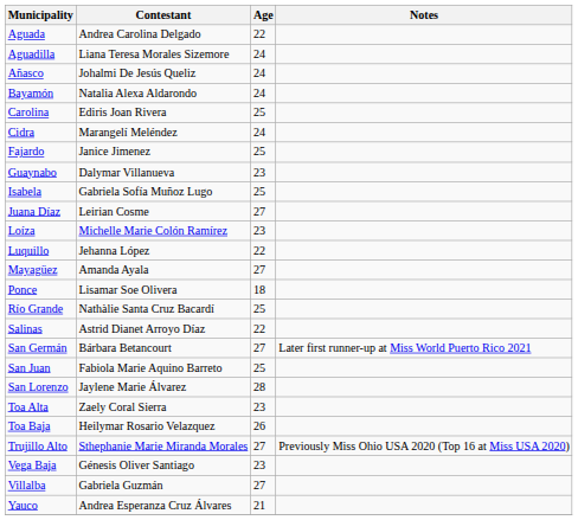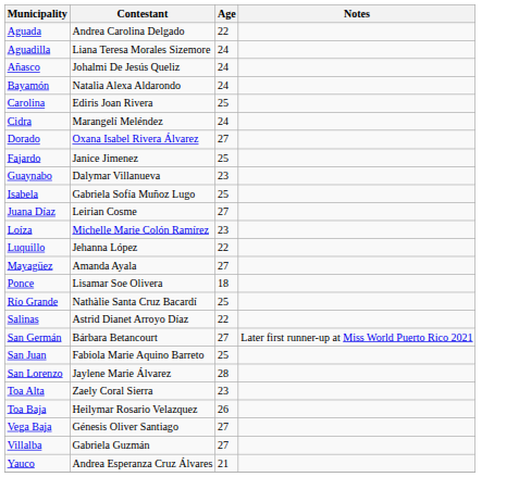 <table class="wikitable sortable" style="font-size: 95%;">
 <tr>
 <th>Municipality</th>
 <th>Contestant</th>
 <th>Age</th>
 <th>Notes</th>
 </tr>
 <tr>
 <td><a href='#'>Aguada</a></td>
 <td>Andrea Carolina Delgado</td>
 <td>22</td>
 <td></td>
 </tr>
 <tr>
 <td><a href='#'>Aguadilla</a></td>
 <td>Liana Teresa Morales Sizemore</td>
 <td>24</td>
 <td></td>
 </tr>
 <tr>
 <td><a href='#'>Añasco</a></td>
 <td>Johalmi De Jesús Queliz</td>
 <td>24</td>
 <td></td>
 </tr>
 <tr>
 <td><a href='#'>Bayamón</a></td>
 <td>Natalia Alexa Aldarondo</td>
 <td>24</td>
 <td></td>
 </tr>
 <tr>
 <td><a href='#'>Carolina</a></td>
 <td>Ediris Joan Rivera</td>
 <td>25</td>
 <td></td>
 </tr>
 <tr>
 <td><a href='#'>Cidra</a></td>
 <td>Marangelí Meléndez</td>
 <td>24</td>
+<td></td>
+</tr>
+<tr>
+<td><a href='#'>Dorado</a></td>
+<td><a href='#'>Oxana Isabel Rivera Álvarez</a></td>
+<td>27</td>
 <td></td>
 </tr>
 <tr>
 <td><a href='#'>Fajardo</a></td>
 <td>Janice Jimenez</td>
 <td>25</td>
 <td></td>
 </tr>
 <tr>
 <td><a href='#'>Guaynabo</a></td>
 <td>Dalymar Villanueva</td>
 <td>23</td>
 <td></td>
 </tr>
 <tr>
 <td><a href='#'>Isabela</a></td>
 <td>Gabriela Sofía Muñoz Lugo</td>
 <td>25</td>
 <td></td>
 </tr>
 <tr>
 <td><a href='#'>Juana Díaz</a></td>
 <td>Leirian Cosme</td>
 <td>27</td>
 <td></td>
 </tr>
 <tr>
 <td><a href='#'>Loíza</a></td>
 <td><a href='#'>Michelle Marie Colón Ramírez</a></td>
 <td>23</td>
 <td></td>
 </tr>
 <tr>
 <td><a href='#'>Luquillo</a></td>
 <td>Jehanna López</td>
 <td>22</td>
 <td></td>
 </tr>
 <tr>
 <td><a href='#'>Mayagüez</a></td>
 <td>Amanda Ayala</td>
 <td>27</td>
 <td></td>
 </tr>
 <tr>
 <td><a href='#'>Ponce</a></td>
 <td>Lisamar Soe Olivera</td>
 <td>18</td>
 <td></td>
 </tr>
 <tr>
 <td><a href='#'>Río Grande</a></td>
 <td>Nathàlie Santa Cruz Bacardí</td>
 <td>25</td>
 <td></td>
 </tr>
 <tr>
 <td><a href='#'>Salinas</a></td>
 <td>Astrid Dianet Arroyo Díaz</td>
 <td>22</td>
 <td></td>
 </tr>
 <tr>
 <td><a href='#'>San Germán</a></td>
 <td>Bárbara Betancourt</td>
 <td>27</td>
 <td>Later first runner-up at <a href='#'>Miss World Puerto Rico 2021</a></td>
 </tr>
 <tr>
 <td><a href='#'>San Juan</a></td>
 <td>Fabiola Marie Aquino Barreto</td>
 <td>25</td>
 <td></td>
 </tr>
 <tr>
 <td><a href='#'>San Lorenzo</a></td>
 <td>Jaylene Marie Álvarez</td>
 <td>28</td>
 <td></td>
 </tr>
 <tr>
 <td><a href='#'>Toa Alta</a></td>
 <td>Zaely Coral Sierra</td>
 <td>23</td>
 <td></td>
 </tr>
 <tr>
 <td><a href='#'>Toa Baja</a></td>
 <td>Heilymar Rosario Velazquez</td>
 <td>26</td>
 <td></td>
 </tr>
 <tr>
-<td><a href='#'>Trujillo Alto</a></td>
-<td><a href='#'>Sthephanie Marie Miranda Morales</a></td>
-<td>27</td>
-<td>Previously Miss Ohio USA 2020 (Top 16 at <a href='#'>Miss USA 2020</a>)</td>
-</tr>
-<tr>
 <td><a href='#'>Vega Baja</a></td>
 <td>Génesis Oliver Santiago</td>
-<td>23</td>
+<td>27</td>
 <td></td>
 </tr>
 <tr>
 <td><a href='#'>Villalba</a></td>
 <td>Gabriela Guzmán</td>
 <td>27</td>
 <td></td>
 </tr>
 <tr>
 <td><a href='#'>Yauco</a></td>
 <td>Andrea Esperanza Cruz Álvares</td>
 <td>21</td>
 <td></td>
 </tr>
 <tr>
 </tr>
 </table>
